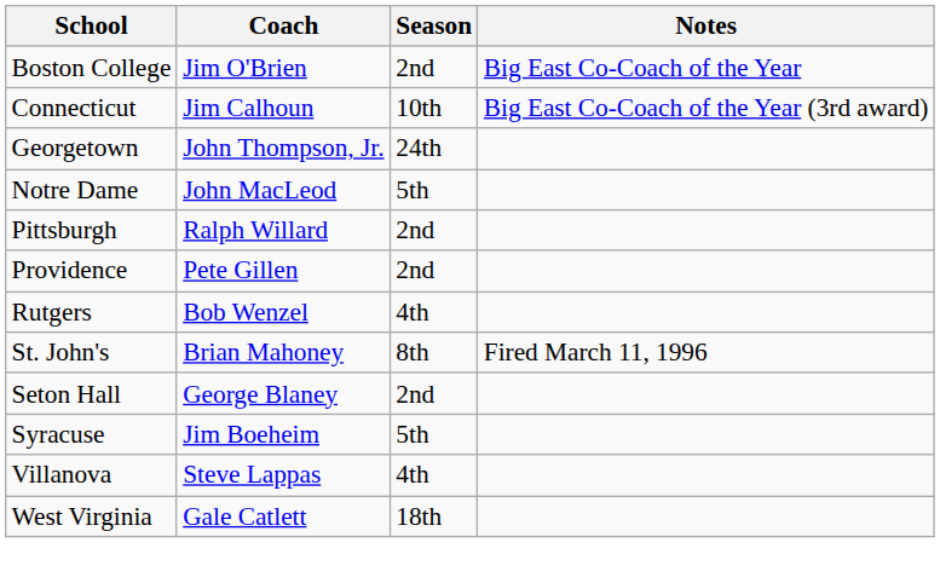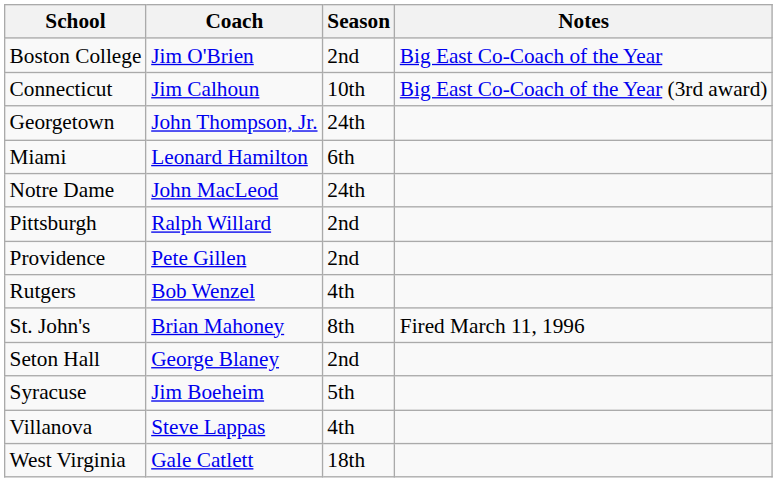 <table class="wikitable">
 <tr>
 <th>School</th>
 <th>Coach</th>
 <th>Season</th>
 <th>Notes</th>
 </tr>
 <tr>
 <td>Boston College</td>
 <td><a href='#'>Jim O'Brien</a></td>
 <td>2nd</td>
 <td><a href='#'>Big East Co-Coach of the Year</a></td>
 </tr>
 <tr>
 <td>Connecticut</td>
 <td><a href='#'>Jim Calhoun</a></td>
 <td>10th</td>
 <td><a href='#'>Big East Co-Coach of the Year</a> (3rd award)</td>
 </tr>
 <tr>
 <td>Georgetown</td>
 <td><a href='#'>John Thompson, Jr.</a></td>
 <td>24th</td>
 <td></td>
 </tr>
 <tr>
+<td>Miami</td>
+<td><a href='#'>Leonard Hamilton</a></td>
+<td>6th</td>
+<td></td>
+</tr>
+<tr>
 <td>Notre Dame</td>
 <td><a href='#'>John MacLeod</a></td>
-<td>5th</td>
+<td>24th</td>
 <td></td>
 </tr>
 <tr>
 <td>Pittsburgh</td>
 <td><a href='#'>Ralph Willard</a></td>
 <td>2nd</td>
 <td></td>
 </tr>
 <tr>
 <td>Providence</td>
 <td><a href='#'>Pete Gillen</a></td>
 <td>2nd</td>
 <td></td>
 </tr>
 <tr>
 <td>Rutgers</td>
 <td><a href='#'>Bob Wenzel</a></td>
 <td>4th</td>
 <td></td>
 </tr>
 <tr>
 <td>St. John's</td>
 <td><a href='#'>Brian Mahoney</a></td>
 <td>8th</td>
 <td>Fired March 11, 1996</td>
 </tr>
 <tr>
 <td>Seton Hall</td>
 <td><a href='#'>George Blaney</a></td>
 <td>2nd</td>
 <td></td>
 </tr>
 <tr>
 <td>Syracuse</td>
 <td><a href='#'>Jim Boeheim</a></td>
 <td>5th</td>
 <td></td>
 </tr>
 <tr>
 <td>Villanova</td>
 <td><a href='#'>Steve Lappas</a></td>
 <td>4th</td>
 <td></td>
 </tr>
 <tr>
 <td>West Virginia</td>
 <td><a href='#'>Gale Catlett</a></td>
 <td>18th</td>
 <td></td>
 </tr>
 </table>
